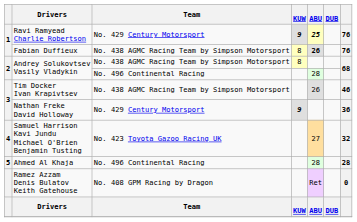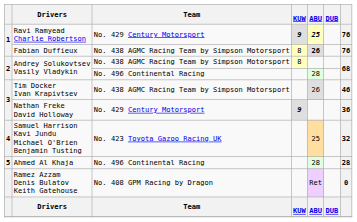 <table align=left| class="wikitable" style="font-size: 85%; text-align: center;">
 <tr valign="top">
 <th valign=middle></th>
 <th valign=middle>Drivers</th>
 <th valign=middle>Team</th>
 <th><br><a href='#'>KUW</a></th>
 <th><br><a href='#'>ABU</a></th>
 <th><br><a href='#'>DUB</a></th>
 <th valign=middle>  </th>
 </tr>
 <tr>
 <th rowspan=2>1</th>
 <td align=left> Ravi Ramyead<br> <a href='#'>Charlie Robertson</a></td>
 <td align=left> No. 429 <a href='#'>Century Motorsport</a></td>
 <td style="background:#DFDFDF;"><strong><em>9</em></strong></td>
 <td style="background:#FFFFBF;"><strong><em>25</em></strong></td>
 <td></td>
 <th>76</th>
 </tr>
 <tr>
 <td align=left> Fabian Duffieux</td>
 <td align=left> No. 438 AGMC Racing Team by Simpson Motorsport</td>
 <td style="background:#FFFFBF;">8</td>
 <td style="background:#DFDFDF;"><strong>26</strong></td>
 <td></td>
 <th>76</th>
 </tr>
 <tr>
 <th rowspan=2>2</th>
 <td rowspan=2 align=left> Andrey Solukovtsev<br> Vasily Vladykin</td>
 <td align=left> No. 438 AGMC Racing Team by Simpson Motorsport</td>
 <td style="background:#FFFFBF;">8</td>
 <td></td>
 <td></td>
 <th rowspan=2>68</th>
 </tr>
 <tr>
 <td align=left> No. 496 Continental Racing</td>
 <td></td>
 <td style="background:#DFFFDF;">28</td>
 <td></td>
 </tr>
 <tr>
 <th rowspan=2>3</th>
 <td align=left> Tim Docker<br> Ivan Krapivtsev</td>
 <td align=left> No. 438 AGMC Racing Team by Simpson Motorsport</td>
 <td></td>
 <td style="background:#DFDFDF;">26</td>
 <td></td>
 <th>46</th>
 </tr>
 <tr>
 <td align=left> Nathan Freke<br> David Holloway</td>
 <td align=left> No. 429 <a href='#'>Century Motorsport</a></td>
 <td style="background:#DFDFDF;"><strong><em>9</em></strong></td>
 <td></td>
 <td></td>
 <th>36</th>
 </tr>
 <tr>
 <th>4</th>
 <td align=left> Samuel Harrison<br> Kavi Jundu<br> Michael O'Brien<br> Benjamin Tusting</td>
 <td align=left> No. 423 <a href='#'>Toyota Gazoo Racing UK</a></td>
 <td></td>
-<td style="background:#FFDF9F;">27</td>
+<td style="background:#FFDF9F;">25</td>
 <td></td>
 <th>32</th>
 </tr>
 <tr>
 <th>5</th>
 <td align=left> Ahmed Al Khaja</td>
 <td align=left> No. 496 Continental Racing</td>
 <td></td>
 <td style="background:#DFFFDF;">28</td>
 <td></td>
 <th>28</th>
 </tr>
 <tr>
 <th></th>
 <td align=left> Ramez Azzam<br> Denis Bulatov<br> Keith Gatehouse</td>
 <td align=left> No. 408 GPM Racing by Dragon</td>
 <td></td>
 <td style="background:#EFCFFF;">Ret</td>
 <td></td>
 <th>0</th>
 </tr>
 <tr>
 <th valign=middle></th>
 <th valign=middle>Drivers</th>
 <th valign=middle>Team</th>
 <th><br><a href='#'>KUW</a></th>
 <th><br><a href='#'>ABU</a></th>
 <th><br><a href='#'>DUB</a></th>
 <th valign=middle>  </th>
 </tr>
 <tr>
 </tr>
 </table>
